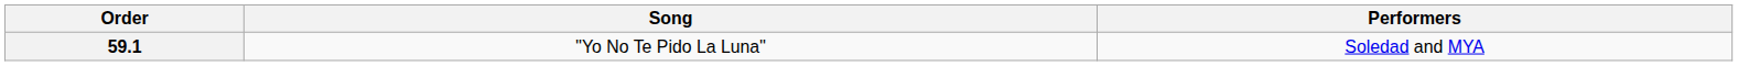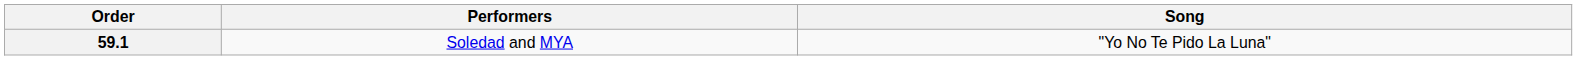 <table class="wikitable" style="text-align:center; width:100%">
 <tr>
 <th>Order</th>
+<th>Performers</th>
 <th>Song</th>
-<th>Performers</th>
 </tr>
 <tr>
 <th>59.1</th>
+<td><a href='#'>Soledad</a> and <a href='#'>MYA</a></td>
 <td>"Yo No Te Pido La Luna"</td>
-<td><a href='#'>Soledad</a> and <a href='#'>MYA</a></td>
 </tr>
 </table>
